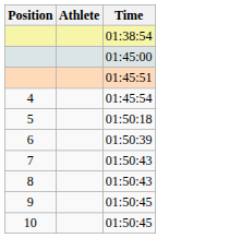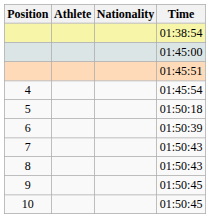 <table class="wikitable sortable">
 <tr>
 <th scope="col">Position</th>
 <th scope="col">Athlete</th>
+<th scope="col">Nationality</th>
 <th scope="col">Time</th>
 </tr>
 <tr bgcolor="#F7F6A8">
 <td align=center></td>
+<td></td>
 <td></td>
 <td>01:38:54</td>
 </tr>
 <tr bgcolor="#DCE5E5">
 <td align=center></td>
 <td></td>
+<td></td>
 <td>01:45:00</td>
 </tr>
 <tr bgcolor="#FFDAB9">
 <td align=center></td>
+<td></td>
 <td></td>
 <td>01:45:51</td>
 </tr>
 <tr>
 <td align=center>4</td>
 <td></td>
+<td></td>
 <td>01:45:54</td>
 </tr>
 <tr>
 <td align=center>5</td>
+<td></td>
 <td></td>
 <td>01:50:18</td>
 </tr>
 <tr>
 <td align=center>6</td>
 <td></td>
+<td></td>
 <td>01:50:39</td>
 </tr>
 <tr>
 <td align=center>7</td>
+<td></td>
 <td></td>
 <td>01:50:43</td>
 </tr>
 <tr>
 <td align=center>8</td>
 <td></td>
+<td></td>
 <td>01:50:43</td>
 </tr>
 <tr>
 <td align=center>9</td>
+<td></td>
 <td></td>
 <td>01:50:45</td>
 </tr>
 <tr>
 <td align=center>10</td>
 <td></td>
+<td></td>
 <td>01:50:45</td>
 </tr>
 </table>
